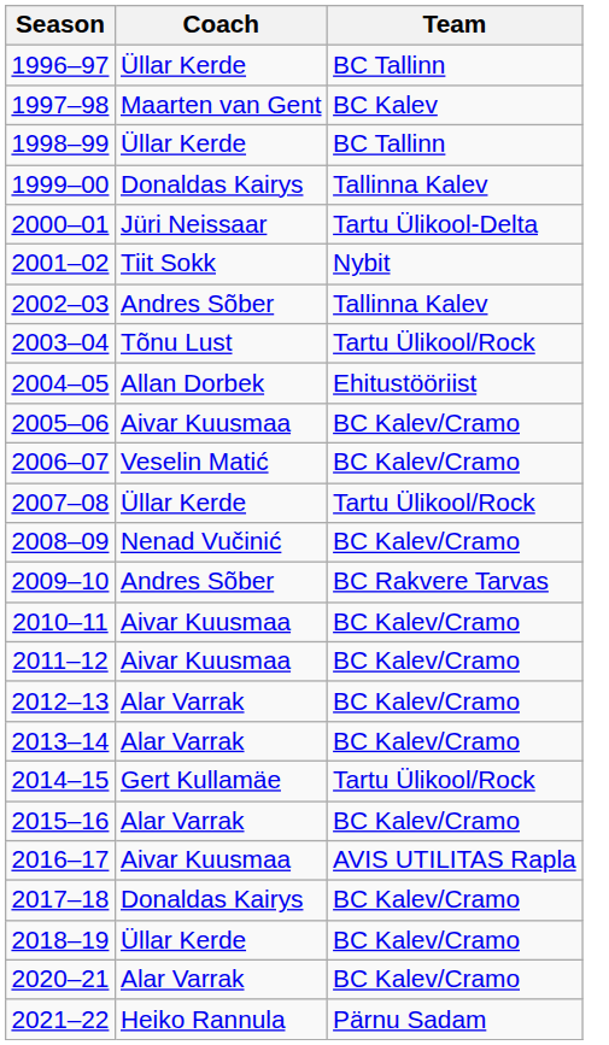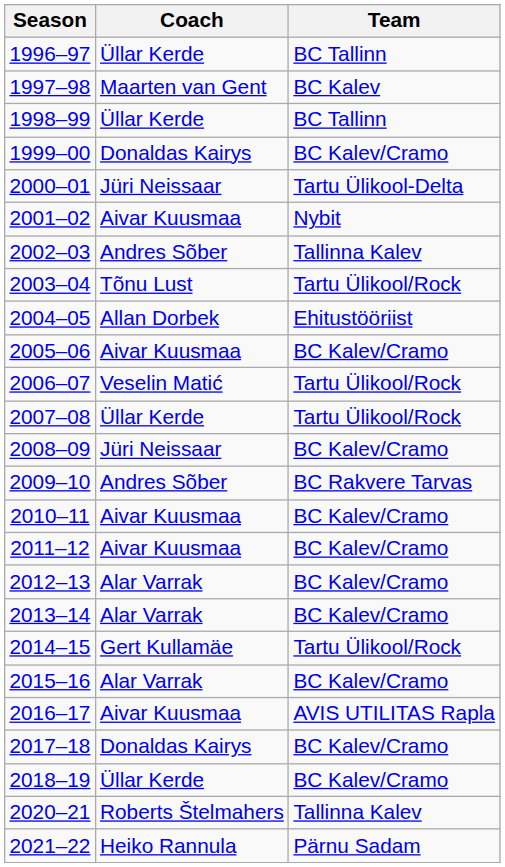 <table class="wikitable">
 <tr>
 <th>Season</th>
 <th>Coach</th>
 <th>Team</th>
 </tr>
 <tr>
 <td align="center"><a href='#'>1996–97</a></td>
 <td> <a href='#'>Üllar Kerde</a></td>
 <td><a href='#'>BC Tallinn</a></td>
 </tr>
 <tr>
 <td align="center"><a href='#'>1997–98</a></td>
 <td> <a href='#'>Maarten van Gent</a></td>
 <td><a href='#'>BC Kalev</a></td>
 </tr>
 <tr>
 <td align="center"><a href='#'>1998–99</a></td>
 <td> <a href='#'>Üllar Kerde</a></td>
 <td><a href='#'>BC Tallinn</a></td>
 </tr>
 <tr>
 <td align="center"><a href='#'>1999–00</a></td>
 <td> <a href='#'>Donaldas Kairys</a></td>
-<td><a href='#'>Tallinna Kalev</a></td>
+<td><a href='#'>BC Kalev/Cramo</a></td>
 </tr>
 <tr>
 <td align="center"><a href='#'>2000–01</a></td>
 <td> <a href='#'>Jüri Neissaar</a></td>
 <td><a href='#'>Tartu Ülikool-Delta</a></td>
 </tr>
 <tr>
 <td align="center"><a href='#'>2001–02</a></td>
-<td> <a href='#'>Tiit Sokk</a></td>
+<td> <a href='#'>Aivar Kuusmaa</a></td>
 <td><a href='#'>Nybit</a></td>
 </tr>
 <tr>
 <td align="center"><a href='#'>2002–03</a></td>
 <td> <a href='#'>Andres Sõber</a></td>
 <td><a href='#'>Tallinna Kalev</a></td>
 </tr>
 <tr>
 <td align="center"><a href='#'>2003–04</a></td>
 <td> <a href='#'>Tõnu Lust</a></td>
 <td><a href='#'>Tartu Ülikool/Rock</a></td>
 </tr>
 <tr>
 <td align="center"><a href='#'>2004–05</a></td>
 <td> <a href='#'>Allan Dorbek</a></td>
 <td><a href='#'>Ehitustööriist</a></td>
 </tr>
 <tr>
 <td align="center"><a href='#'>2005–06</a></td>
 <td> <a href='#'>Aivar Kuusmaa</a></td>
 <td><a href='#'>BC Kalev/Cramo</a></td>
 </tr>
 <tr>
 <td align="center"><a href='#'>2006–07</a></td>
 <td> <a href='#'>Veselin Matić</a></td>
-<td><a href='#'>BC Kalev/Cramo</a></td>
+<td><a href='#'>Tartu Ülikool/Rock</a></td>
 </tr>
 <tr>
 <td align="center"><a href='#'>2007–08</a></td>
 <td> <a href='#'>Üllar Kerde</a></td>
 <td><a href='#'>Tartu Ülikool/Rock</a></td>
 </tr>
 <tr>
 <td align="center"><a href='#'>2008–09</a></td>
-<td> <a href='#'>Nenad Vučinić</a></td>
+<td> <a href='#'>Jüri Neissaar</a></td>
 <td><a href='#'>BC Kalev/Cramo</a></td>
 </tr>
 <tr>
 <td align="center"><a href='#'>2009–10</a></td>
 <td> <a href='#'>Andres Sõber</a></td>
 <td><a href='#'>BC Rakvere Tarvas</a></td>
 </tr>
 <tr>
 <td align="center"><a href='#'>2010–11</a></td>
 <td> <a href='#'>Aivar Kuusmaa</a></td>
 <td><a href='#'>BC Kalev/Cramo</a></td>
 </tr>
 <tr>
 <td align="center"><a href='#'>2011–12</a></td>
 <td> <a href='#'>Aivar Kuusmaa</a></td>
 <td><a href='#'>BC Kalev/Cramo</a></td>
 </tr>
 <tr>
 <td align="center"><a href='#'>2012–13</a></td>
 <td> <a href='#'>Alar Varrak</a></td>
 <td><a href='#'>BC Kalev/Cramo</a></td>
 </tr>
 <tr>
 <td align="center"><a href='#'>2013–14</a></td>
 <td> <a href='#'>Alar Varrak</a></td>
 <td><a href='#'>BC Kalev/Cramo</a></td>
 </tr>
 <tr>
 <td align="center"><a href='#'>2014–15</a></td>
 <td> <a href='#'>Gert Kullamäe</a></td>
 <td><a href='#'>Tartu Ülikool/Rock</a></td>
 </tr>
 <tr>
 <td align="center"><a href='#'>2015–16</a></td>
 <td> <a href='#'>Alar Varrak</a></td>
 <td><a href='#'>BC Kalev/Cramo</a></td>
 </tr>
 <tr>
 <td align="center"><a href='#'>2016–17</a></td>
 <td> <a href='#'>Aivar Kuusmaa</a></td>
 <td><a href='#'>AVIS UTILITAS Rapla</a></td>
 </tr>
 <tr>
 <td align="center"><a href='#'>2017–18</a></td>
 <td> <a href='#'>Donaldas Kairys</a></td>
 <td><a href='#'>BC Kalev/Cramo</a></td>
 </tr>
 <tr>
 <td align="center"><a href='#'>2018–19</a></td>
 <td> <a href='#'>Üllar Kerde</a></td>
 <td><a href='#'>BC Kalev/Cramo</a></td>
 </tr>
 <tr>
 <td align="center"><a href='#'>2020–21</a></td>
-<td> <a href='#'>Alar Varrak</a></td>
-<td><a href='#'>BC Kalev/Cramo</a></td>
+<td> <a href='#'>Roberts Štelmahers</a></td>
+<td><a href='#'>Tallinna Kalev</a></td>
 </tr>
 <tr>
 <td align="center"><a href='#'>2021–22</a></td>
 <td> <a href='#'>Heiko Rannula</a></td>
 <td><a href='#'>Pärnu Sadam</a></td>
 </tr>
 </table>
